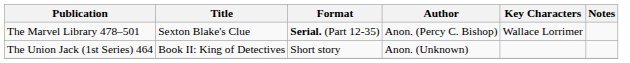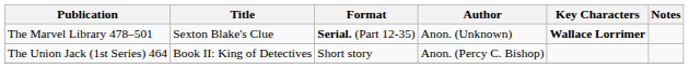 <table class="wikitable">
 <tr>
 <th>Publication</th>
 <th>Title</th>
 <th>Format</th>
 <th>Author</th>
 <th>Key Characters</th>
 <th>Notes</th>
 </tr>
 <tr>
 <td>The Marvel Library 478–501</td>
 <td>Sexton Blake's Clue</td>
 <td><strong>Serial.</strong> (Part 12-35)</td>
-<td>Anon. (Percy C. Bishop)</td>
-<td>Wallace Lorrimer</td>
+<td>Anon. (Unknown)</td>
+<td><strong>Wallace Lorrimer</strong></td>
 <td></td>
 </tr>
 <tr>
 <td>The Union Jack (1st Series) 464</td>
 <td>Book II: King of Detectives</td>
 <td>Short story</td>
-<td>Anon. (Unknown)</td>
+<td>Anon. (Percy C. Bishop)</td>
 <td></td>
 <td></td>
 </tr>
 <tr>
 </tr>
 </table>
